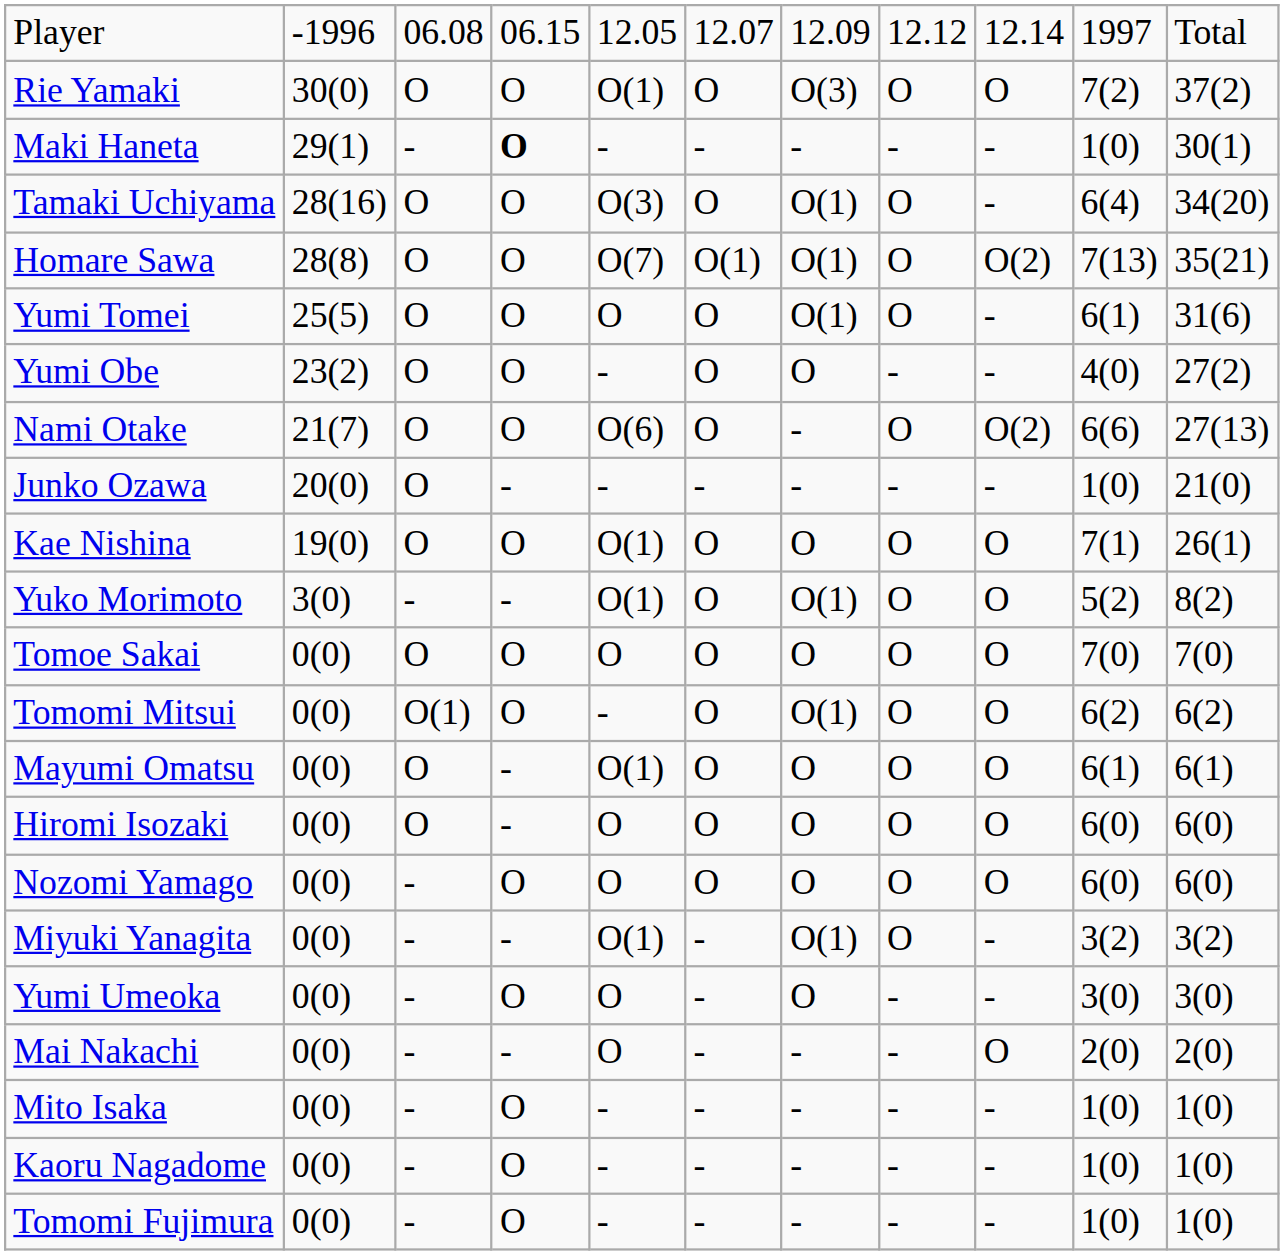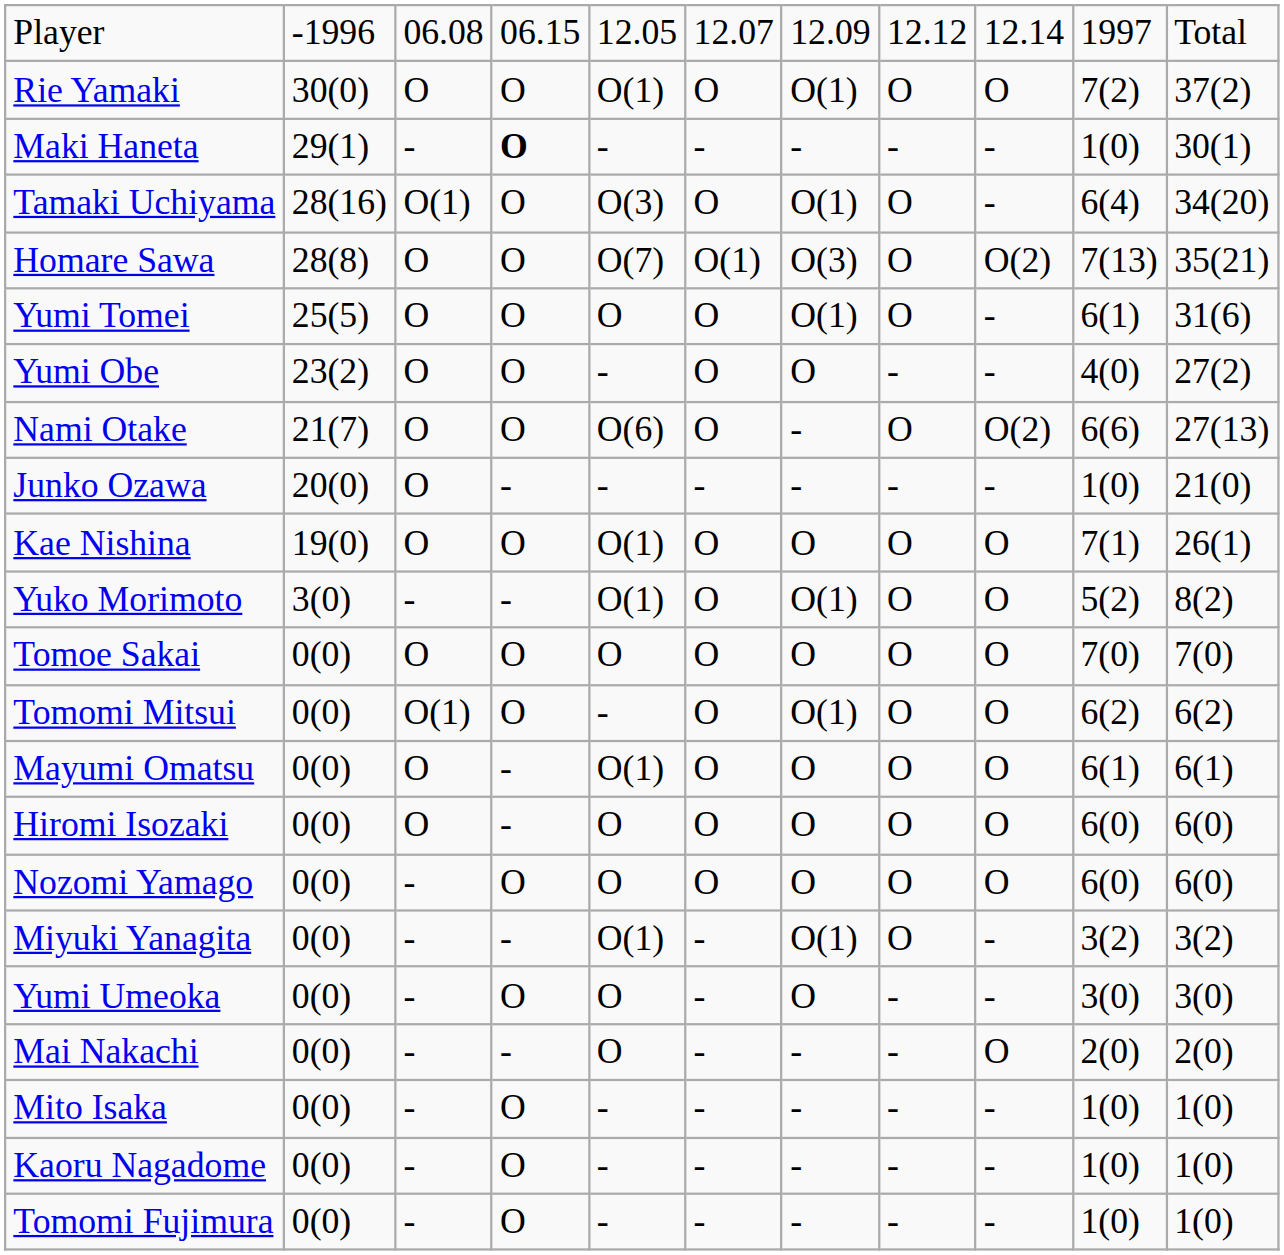 <table class="wikitable" style="text-align:left;">
 <tr>
 <td>Player</td>
 <td>-1996</td>
 <td>06.08</td>
 <td>06.15</td>
 <td>12.05</td>
 <td>12.07</td>
 <td>12.09</td>
 <td>12.12</td>
 <td>12.14</td>
 <td>1997</td>
 <td>Total</td>
 </tr>
 <tr>
 <td><a href='#'>Rie Yamaki</a></td>
 <td>30(0)</td>
 <td>O</td>
 <td>O</td>
 <td>O(1)</td>
 <td>O</td>
-<td>O(3)</td>
+<td>O(1)</td>
 <td>O</td>
 <td>O</td>
 <td>7(2)</td>
 <td>37(2)</td>
 </tr>
 <tr>
 <td><a href='#'>Maki Haneta</a></td>
 <td>29(1)</td>
 <td>-</td>
 <td><strong>O</strong></td>
 <td>-</td>
 <td>-</td>
 <td>-</td>
 <td>-</td>
 <td>-</td>
 <td>1(0)</td>
 <td>30(1)</td>
 </tr>
 <tr>
 <td><a href='#'>Tamaki Uchiyama</a></td>
 <td>28(16)</td>
-<td>O</td>
+<td>O(1)</td>
 <td>O</td>
 <td>O(3)</td>
 <td>O</td>
 <td>O(1)</td>
 <td>O</td>
 <td>-</td>
 <td>6(4)</td>
 <td>34(20)</td>
 </tr>
 <tr>
 <td><a href='#'>Homare Sawa</a></td>
 <td>28(8)</td>
 <td>O</td>
 <td>O</td>
 <td>O(7)</td>
 <td>O(1)</td>
-<td>O(1)</td>
+<td>O(3)</td>
 <td>O</td>
 <td>O(2)</td>
 <td>7(13)</td>
 <td>35(21)</td>
 </tr>
 <tr>
 <td><a href='#'>Yumi Tomei</a></td>
 <td>25(5)</td>
 <td>O</td>
 <td>O</td>
 <td>O</td>
 <td>O</td>
 <td>O(1)</td>
 <td>O</td>
 <td>-</td>
 <td>6(1)</td>
 <td>31(6)</td>
 </tr>
 <tr>
 <td><a href='#'>Yumi Obe</a></td>
 <td>23(2)</td>
 <td>O</td>
 <td>O</td>
 <td>-</td>
 <td>O</td>
 <td>O</td>
 <td>-</td>
 <td>-</td>
 <td>4(0)</td>
 <td>27(2)</td>
 </tr>
 <tr>
 <td><a href='#'>Nami Otake</a></td>
 <td>21(7)</td>
 <td>O</td>
 <td>O</td>
 <td>O(6)</td>
 <td>O</td>
 <td>-</td>
 <td>O</td>
 <td>O(2)</td>
 <td>6(6)</td>
 <td>27(13)</td>
 </tr>
 <tr>
 <td><a href='#'>Junko Ozawa</a></td>
 <td>20(0)</td>
 <td>O</td>
 <td>-</td>
 <td>-</td>
 <td>-</td>
 <td>-</td>
 <td>-</td>
 <td>-</td>
 <td>1(0)</td>
 <td>21(0)</td>
 </tr>
 <tr>
 <td><a href='#'>Kae Nishina</a></td>
 <td>19(0)</td>
 <td>O</td>
 <td>O</td>
 <td>O(1)</td>
 <td>O</td>
 <td>O</td>
 <td>O</td>
 <td>O</td>
 <td>7(1)</td>
 <td>26(1)</td>
 </tr>
 <tr>
 <td><a href='#'>Yuko Morimoto</a></td>
 <td>3(0)</td>
 <td>-</td>
 <td>-</td>
 <td>O(1)</td>
 <td>O</td>
 <td>O(1)</td>
 <td>O</td>
 <td>O</td>
 <td>5(2)</td>
 <td>8(2)</td>
 </tr>
 <tr>
 <td><a href='#'>Tomoe Sakai</a></td>
 <td>0(0)</td>
 <td>O</td>
 <td>O</td>
 <td>O</td>
 <td>O</td>
 <td>O</td>
 <td>O</td>
 <td>O</td>
 <td>7(0)</td>
 <td>7(0)</td>
 </tr>
 <tr>
 <td><a href='#'>Tomomi Mitsui</a></td>
 <td>0(0)</td>
 <td>O(1)</td>
 <td>O</td>
 <td>-</td>
 <td>O</td>
 <td>O(1)</td>
 <td>O</td>
 <td>O</td>
 <td>6(2)</td>
 <td>6(2)</td>
 </tr>
 <tr>
 <td><a href='#'>Mayumi Omatsu</a></td>
 <td>0(0)</td>
 <td>O</td>
 <td>-</td>
 <td>O(1)</td>
 <td>O</td>
 <td>O</td>
 <td>O</td>
 <td>O</td>
 <td>6(1)</td>
 <td>6(1)</td>
 </tr>
 <tr>
 <td><a href='#'>Hiromi Isozaki</a></td>
 <td>0(0)</td>
 <td>O</td>
 <td>-</td>
 <td>O</td>
 <td>O</td>
 <td>O</td>
 <td>O</td>
 <td>O</td>
 <td>6(0)</td>
 <td>6(0)</td>
 </tr>
 <tr>
 <td><a href='#'>Nozomi Yamago</a></td>
 <td>0(0)</td>
 <td>-</td>
 <td>O</td>
 <td>O</td>
 <td>O</td>
 <td>O</td>
 <td>O</td>
 <td>O</td>
 <td>6(0)</td>
 <td>6(0)</td>
 </tr>
 <tr>
 <td><a href='#'>Miyuki Yanagita</a></td>
 <td>0(0)</td>
 <td>-</td>
 <td>-</td>
 <td>O(1)</td>
 <td>-</td>
 <td>O(1)</td>
 <td>O</td>
 <td>-</td>
 <td>3(2)</td>
 <td>3(2)</td>
 </tr>
 <tr>
 <td><a href='#'>Yumi Umeoka</a></td>
 <td>0(0)</td>
 <td>-</td>
 <td>O</td>
 <td>O</td>
 <td>-</td>
 <td>O</td>
 <td>-</td>
 <td>-</td>
 <td>3(0)</td>
 <td>3(0)</td>
 </tr>
 <tr>
 <td><a href='#'>Mai Nakachi</a></td>
 <td>0(0)</td>
 <td>-</td>
 <td>-</td>
 <td>O</td>
 <td>-</td>
 <td>-</td>
 <td>-</td>
 <td>O</td>
 <td>2(0)</td>
 <td>2(0)</td>
 </tr>
 <tr>
 <td><a href='#'>Mito Isaka</a></td>
 <td>0(0)</td>
 <td>-</td>
 <td>O</td>
 <td>-</td>
 <td>-</td>
 <td>-</td>
 <td>-</td>
 <td>-</td>
 <td>1(0)</td>
 <td>1(0)</td>
 </tr>
 <tr>
 <td><a href='#'>Kaoru Nagadome</a></td>
 <td>0(0)</td>
 <td>-</td>
 <td>O</td>
 <td>-</td>
 <td>-</td>
 <td>-</td>
 <td>-</td>
 <td>-</td>
 <td>1(0)</td>
 <td>1(0)</td>
 </tr>
 <tr>
 <td><a href='#'>Tomomi Fujimura</a></td>
 <td>0(0)</td>
 <td>-</td>
 <td>O</td>
 <td>-</td>
 <td>-</td>
 <td>-</td>
 <td>-</td>
 <td>-</td>
 <td>1(0)</td>
 <td>1(0)</td>
 </tr>
 </table>
